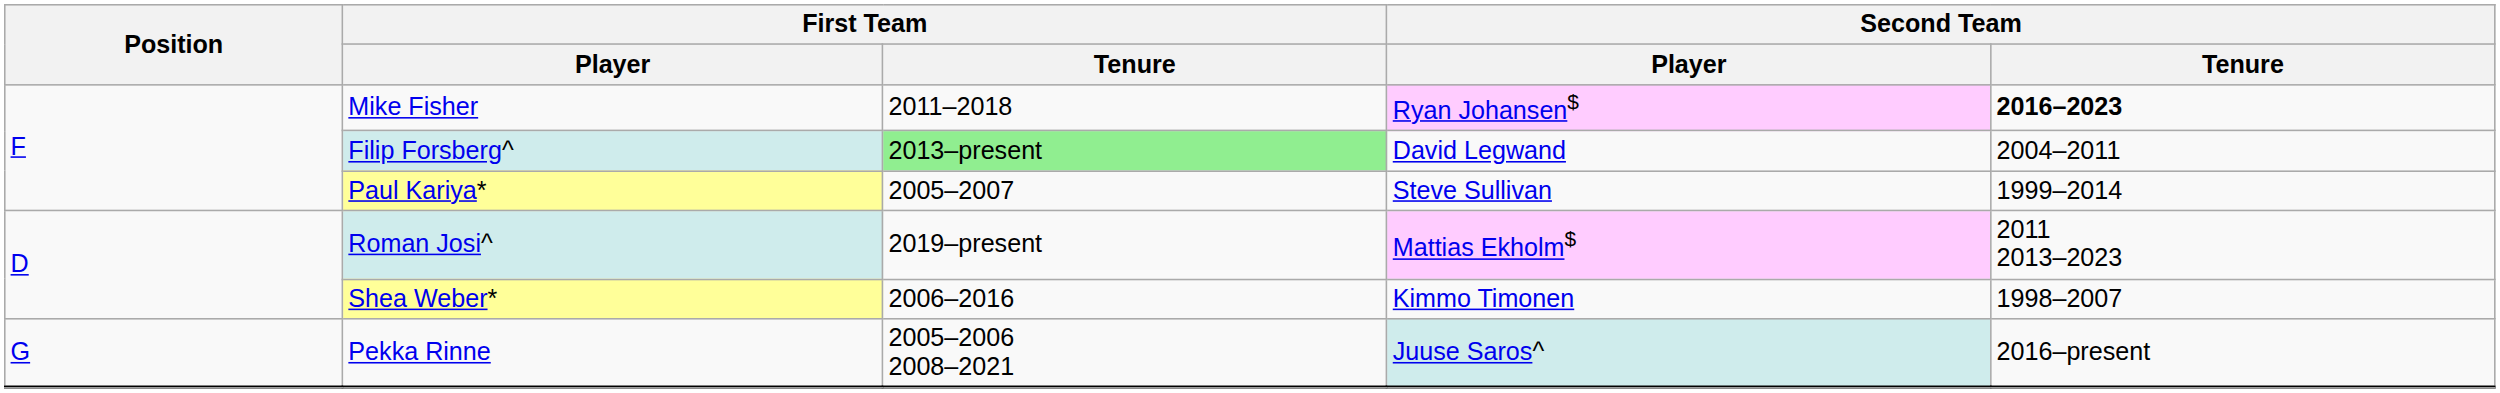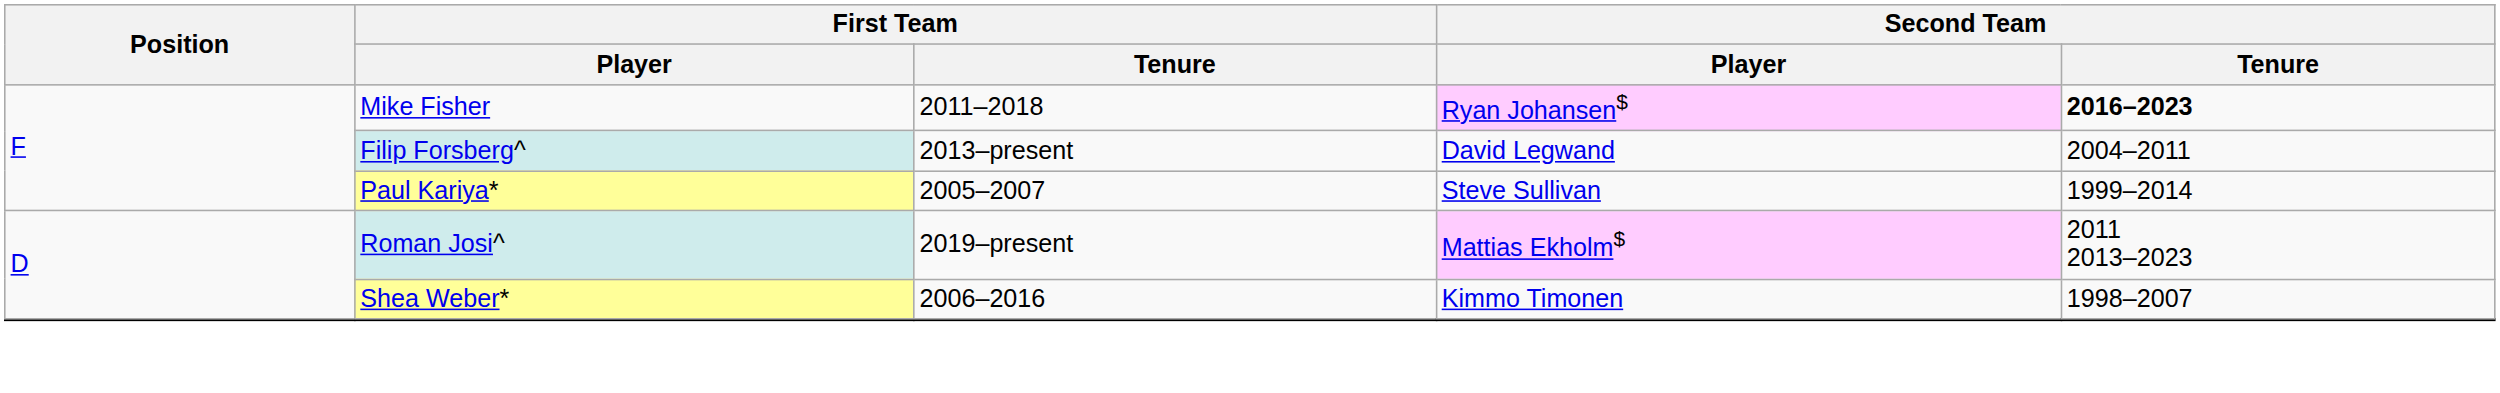 <table class="wikitable" style="width:80%">
 <tr>
 <th rowspan=2>Position</th>
 <th colspan=2>First Team</th>
 <th colspan=2>Second Team</th>
 </tr>
 <tr>
 <th>Player</th>
 <th>Tenure</th>
 <th>Player</th>
 <th>Tenure</th>
 </tr>
 <tr>
 <td rowspan="3"><a href='#'>F</a></td>
 <td><a href='#'>Mike Fisher</a></td>
 <td>2011–2018</td>
 <td bgcolor="#FFCCFF"><a href='#'>Ryan Johansen</a><sup>$</sup></td>
 <td><strong>2016–2023</strong></td>
 </tr>
 <tr>
 <td bgcolor="#CFECEC"><a href='#'>Filip Forsberg</a>^</td>
-<td style="background: lightgreen;">2013–present</td>
+<td>2013–present</td>
 <td><a href='#'>David Legwand</a></td>
 <td>2004–2011</td>
 </tr>
 <tr>
 <td bgcolor="#FFFF99"><a href='#'>Paul Kariya</a>*</td>
 <td>2005–2007</td>
 <td><a href='#'>Steve Sullivan</a></td>
 <td>1999–2014</td>
 </tr>
 <tr>
 <td rowspan="2"><a href='#'>D</a></td>
 <td bgcolor="#CFECEC"><a href='#'>Roman Josi</a>^</td>
 <td>2019–present</td>
 <td bgcolor="#FFCCFF"><a href='#'>Mattias Ekholm</a><sup>$</sup></td>
 <td>2011<br>2013–2023</td>
 </tr>
 <tr>
 <td bgcolor="#FFFF99"><a href='#'>Shea Weber</a>*</td>
 <td>2006–2016</td>
 <td><a href='#'>Kimmo Timonen</a></td>
 <td>1998–2007</td>
 </tr>
-<tr>
-<td><a href='#'>G</a></td>
-<td><a href='#'>Pekka Rinne</a></td>
-<td>2005–2006<br>2008–2021</td>
-<td bgcolor="#CFECEC"><a href='#'>Juuse Saros</a>^</td>
-<td>2016–present</td>
-</tr>
 <tr style="border-top:2px solid black">
 </tr>
 </table>
